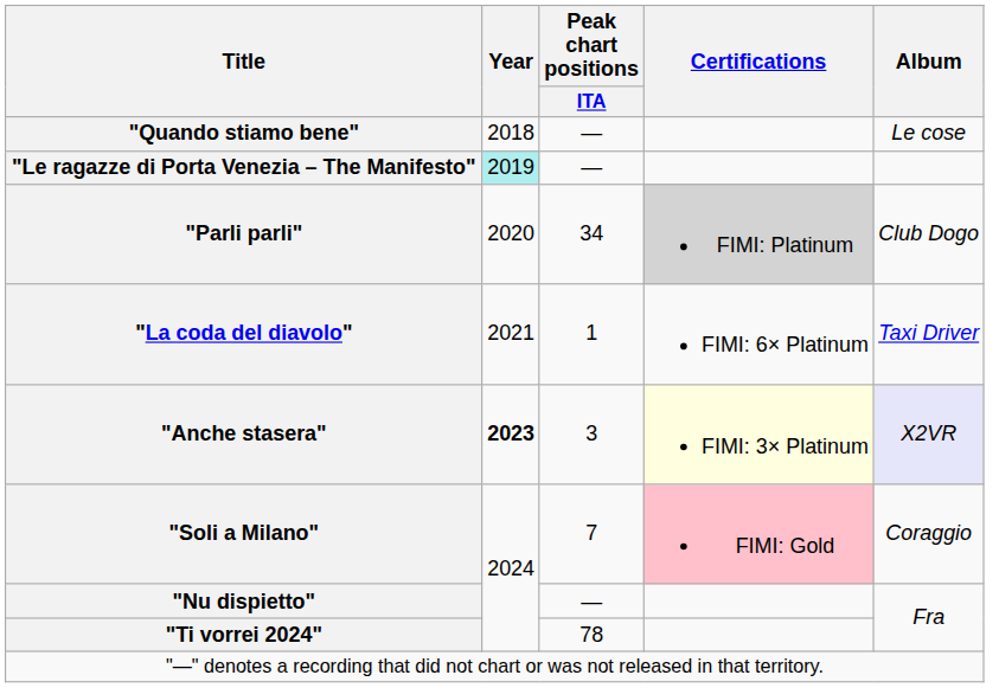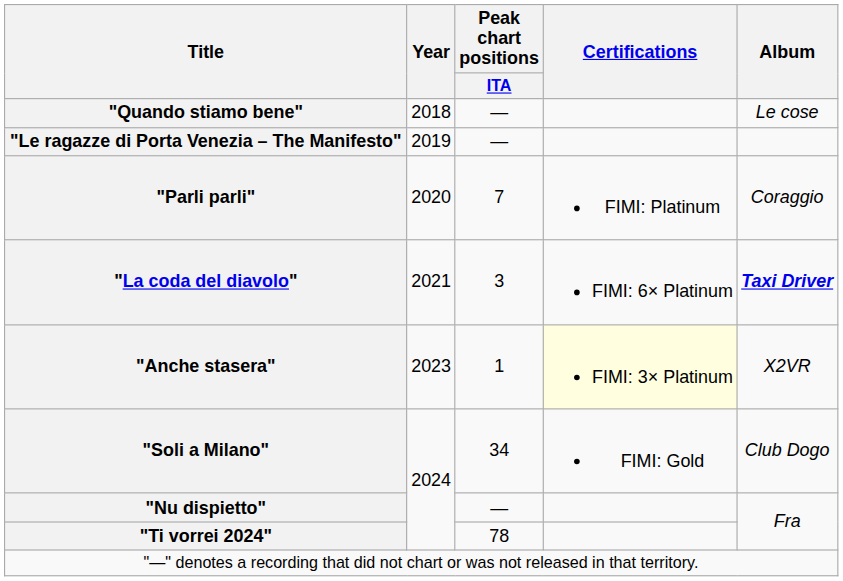 <table class="wikitable plainrowheaders" style="text-align:center;">
 <tr>
 <th scope="col" rowspan="2" style="width:22em;">Title</th>
 <th scope="col" rowspan="2">Year</th>
 <th scope="col" colspan="1">Peak chart positions</th>
 <th scope="col" rowspan="2"><a href='#'>Certifications</a></th>
 <th scope="col" rowspan="2">Album</th>
 </tr>
 <tr>
 <th scope="col" style="width:2.5em;font-size:90%;"><a href='#'>ITA</a><br></th>
 </tr>
 <tr>
 <th scope="row">"Quando stiamo bene"<br></th>
 <td>2018</td>
 <td>—</td>
 <td></td>
 <td><em>Le cose</em></td>
 </tr>
 <tr>
 <th scope="row">"Le ragazze di Porta Venezia – The Manifesto"<br></th>
-<td style="background: paleturquoise;">2019</td>
+<td>2019</td>
 <td>—</td>
 <td></td>
 <td></td>
 </tr>
 <tr>
 <th scope="row">"Parli parli"<br></th>
 <td>2020</td>
-<td>34</td>
-<td style="background: lightgrey;"><br><ul><li>FIMI: Platinum</li></ul></td>
-<td><em>Club Dogo</em></td>
+<td>7</td>
+<td><br><ul><li>FIMI: Platinum</li></ul></td>
+<td><em>Coraggio</em></td>
 </tr>
 <tr>
 <th scope="row">"<a href='#'>La coda del diavolo</a>"<br></th>
 <td>2021</td>
-<td>1</td>
+<td>3</td>
 <td><br><ul><li>FIMI: 6× Platinum</li></ul></td>
-<td><em><a href='#'>Taxi Driver</a></em></td>
+<td><strong><em><a href='#'>Taxi Driver</a></em></strong></td>
 </tr>
 <tr>
 <th scope="row">"Anche stasera"<br></th>
-<td><strong>2023</strong></td>
-<td>3</td>
+<td>2023</td>
+<td>1</td>
 <td style="background: lightyellow;"><br><ul><li>FIMI: 3× Platinum</li></ul></td>
-<td style="background: lavender;"><em>X2VR</em></td>
+<td><em>X2VR</em></td>
 </tr>
 <tr>
 <th scope="row">"Soli a Milano"<br></th>
 <td rowspan=3>2024</td>
-<td>7</td>
-<td style="background: pink;"><br><ul><li>FIMI: Gold</li></ul></td>
-<td><em>Coraggio</em></td>
+<td>34</td>
+<td><br><ul><li>FIMI: Gold</li></ul></td>
+<td><em>Club Dogo</em></td>
 </tr>
 <tr>
 <th scope="row">"Nu dispietto"<br></th>
 <td>—</td>
 <td></td>
 <td rowspan="2"><em>Fra</em></td>
 </tr>
 <tr>
 <th scope="row">"Ti vorrei 2024"<br></th>
 <td>78</td>
 <td></td>
 </tr>
 <tr>
 <td colspan="14" style="font-size:90%">"—" denotes a recording that did not chart or was not released in that territory.</td>
 </tr>
 </table>
